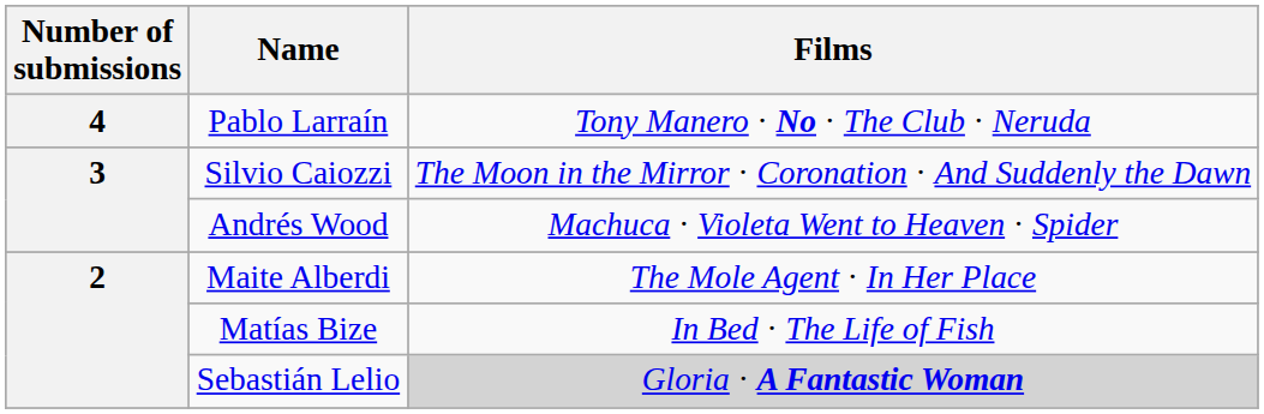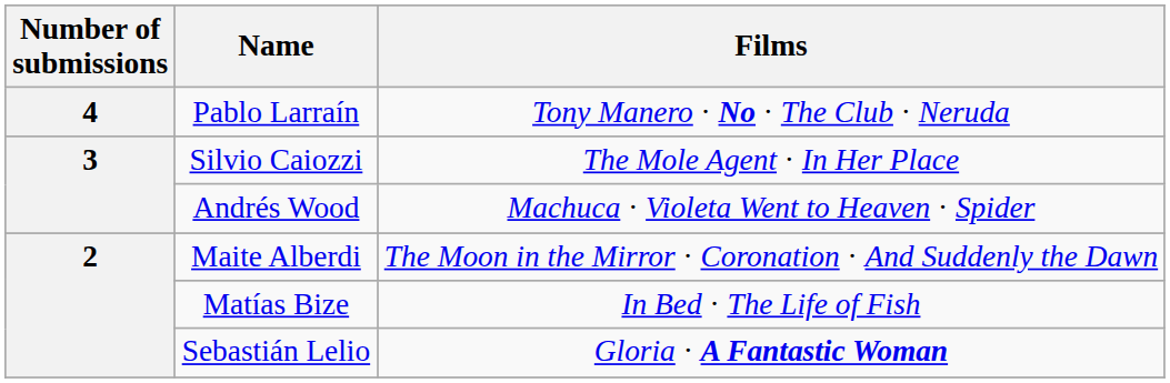 <table class="wikitable" border="1" cellpadding="2" cellspacing="0" style="border-collapse:collapse; border: 1px #555 solid; text-align:center">
 <tr>
 <th>Number of<br>submissions</th>
 <th>Name</th>
 <th>Films</th>
 </tr>
 <tr valign="top">
 <th>4</th>
 <td><a href='#'>Pablo Larraín</a></td>
 <td><em><a href='#'>Tony Manero</a></em> · <em><a href='#'><strong>No</strong></a></em> · <em><a href='#'>The Club</a></em> · <em><a href='#'>Neruda</a></em></td>
 </tr>
 <tr valign="top">
 <th rowspan="2">3</th>
 <td><a href='#'>Silvio Caiozzi</a></td>
-<td><em><a href='#'>The Moon in the Mirror</a></em> · <em><a href='#'>Coronation</a></em> · <em><a href='#'>And Suddenly the Dawn</a></em></td>
+<td><em><a href='#'>The Mole Agent</a></em> · <em><a href='#'>In Her Place</a></em></td>
 </tr>
 <tr>
 <td><a href='#'>Andrés Wood</a></td>
 <td><em><a href='#'>Machuca</a></em> · <em><a href='#'>Violeta Went to Heaven</a></em> · <em><a href='#'>Spider</a></em></td>
 </tr>
 <tr valign="top">
 <th rowspan="3">2</th>
 <td><a href='#'>Maite Alberdi</a></td>
-<td><em><a href='#'>The Mole Agent</a></em> · <em><a href='#'>In Her Place</a></em></td>
+<td><em><a href='#'>The Moon in the Mirror</a></em> · <em><a href='#'>Coronation</a></em> · <em><a href='#'>And Suddenly the Dawn</a></em></td>
 </tr>
 <tr>
 <td><a href='#'>Matías Bize</a></td>
 <td><em><a href='#'>In Bed</a></em> · <em><a href='#'>The Life of Fish</a></em></td>
 </tr>
 <tr>
 <td><a href='#'>Sebastián Lelio</a></td>
-<td style="background: lightgrey;"><em><a href='#'>Gloria</a></em> · <strong><em><a href='#'>A Fantastic Woman</a></em></strong></td>
+<td><em><a href='#'>Gloria</a></em> · <strong><em><a href='#'>A Fantastic Woman</a></em></strong></td>
 </tr>
 </table>
